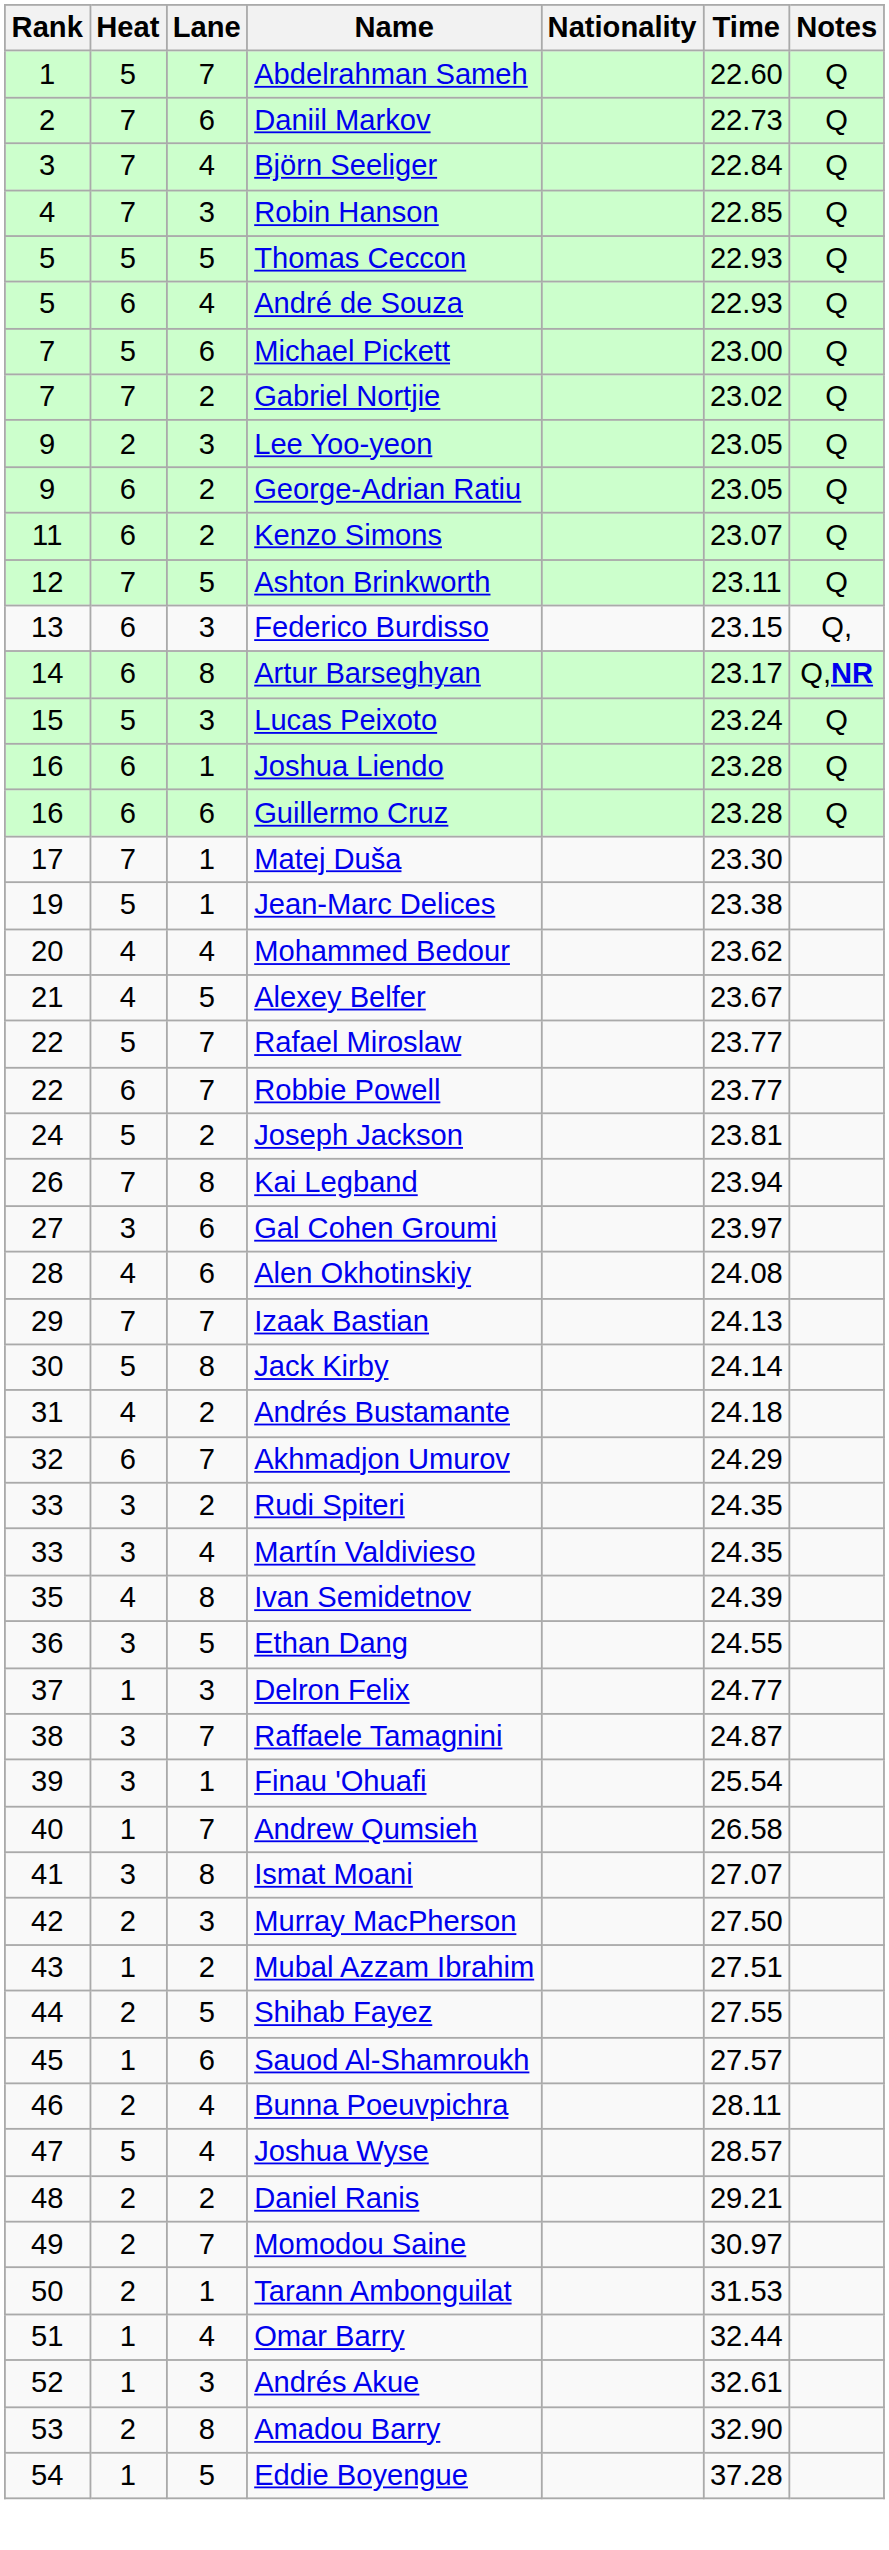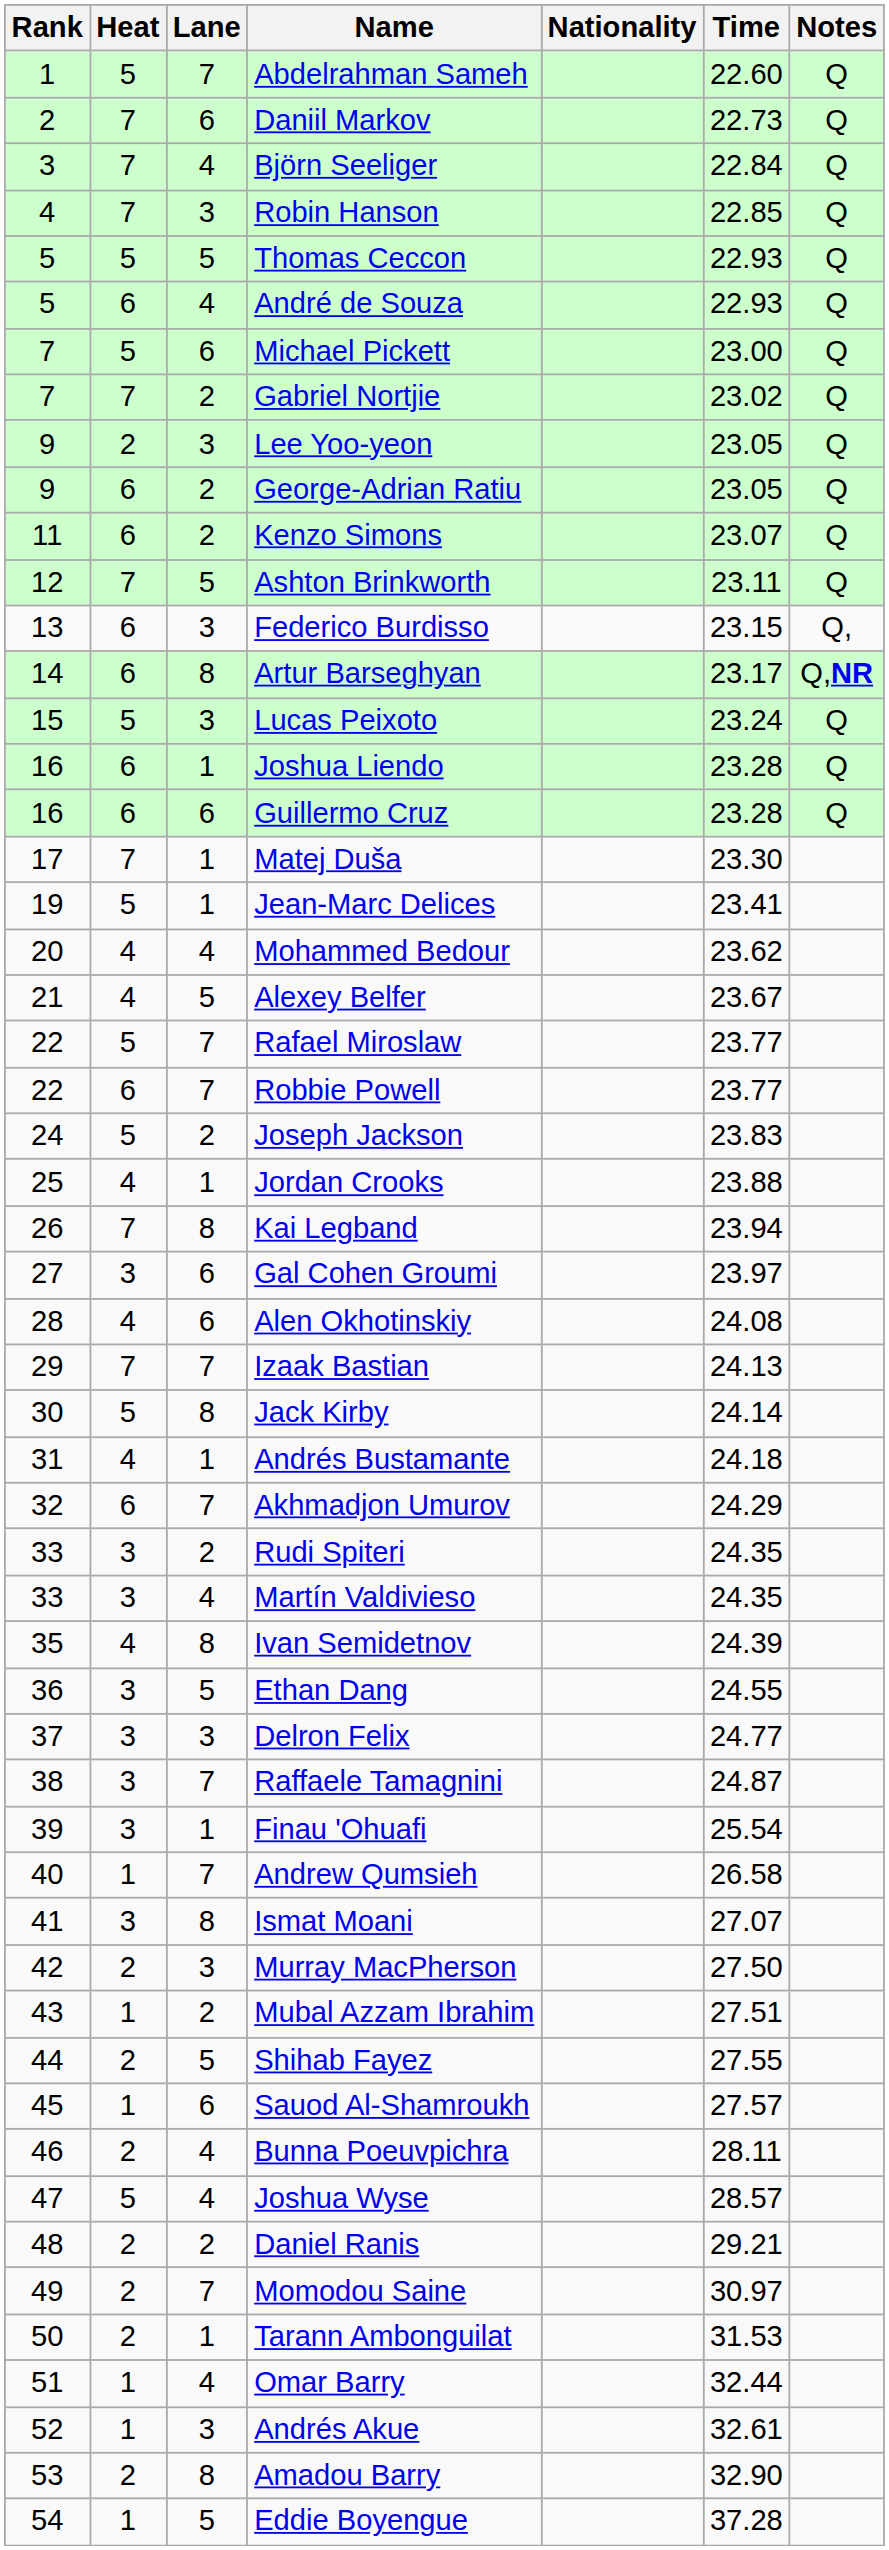 <table class="wikitable sortable" style="text-align:center">
 <tr>
 <th>Rank</th>
 <th>Heat</th>
 <th>Lane</th>
 <th>Name</th>
 <th>Nationality</th>
 <th>Time</th>
 <th>Notes</th>
 </tr>
 <tr bgcolor=ccffcc>
 <td>1</td>
 <td>5</td>
 <td>7</td>
 <td align=left><a href='#'>Abdelrahman Sameh</a></td>
 <td align=left></td>
 <td>22.60</td>
 <td>Q</td>
 </tr>
 <tr bgcolor=ccffcc>
 <td>2</td>
 <td>7</td>
 <td>6</td>
 <td align=left><a href='#'>Daniil Markov</a></td>
 <td align=left></td>
 <td>22.73</td>
 <td>Q</td>
 </tr>
 <tr bgcolor=ccffcc>
 <td>3</td>
 <td>7</td>
 <td>4</td>
 <td align=left><a href='#'>Björn Seeliger</a></td>
 <td align=left></td>
 <td>22.84</td>
 <td>Q</td>
 </tr>
 <tr bgcolor=ccffcc>
 <td>4</td>
 <td>7</td>
 <td>3</td>
 <td align=left><a href='#'>Robin Hanson</a></td>
 <td align=left></td>
 <td>22.85</td>
 <td>Q</td>
 </tr>
 <tr bgcolor=ccffcc>
 <td>5</td>
 <td>5</td>
 <td>5</td>
 <td align=left><a href='#'>Thomas Ceccon</a></td>
 <td align=left></td>
 <td>22.93</td>
 <td>Q</td>
 </tr>
 <tr bgcolor=ccffcc>
 <td>5</td>
 <td>6</td>
 <td>4</td>
 <td align=left><a href='#'>André de Souza</a></td>
 <td align=left></td>
 <td>22.93</td>
 <td>Q</td>
 </tr>
 <tr bgcolor=ccffcc>
 <td>7</td>
 <td>5</td>
 <td>6</td>
 <td align=left><a href='#'>Michael Pickett</a></td>
 <td align=left></td>
 <td>23.00</td>
 <td>Q</td>
 </tr>
 <tr bgcolor=ccffcc>
 <td>7</td>
 <td>7</td>
 <td>2</td>
 <td align=left><a href='#'>Gabriel Nortjie</a></td>
 <td align=left></td>
 <td>23.02</td>
 <td>Q</td>
 </tr>
 <tr bgcolor=ccffcc>
 <td>9</td>
 <td>2</td>
 <td>3</td>
 <td align=left><a href='#'>Lee Yoo-yeon</a></td>
 <td align=left></td>
 <td>23.05</td>
 <td>Q</td>
 </tr>
 <tr bgcolor=ccffcc>
 <td>9</td>
 <td>6</td>
 <td>2</td>
 <td align=left><a href='#'>George-Adrian Ratiu</a></td>
 <td align=left></td>
 <td>23.05</td>
 <td>Q</td>
 </tr>
 <tr bgcolor=ccffcc>
 <td>11</td>
 <td>6</td>
 <td>2</td>
 <td align=left><a href='#'>Kenzo Simons</a></td>
 <td align=left></td>
 <td>23.07</td>
 <td>Q</td>
 </tr>
 <tr bgcolor=ccffcc>
 <td>12</td>
 <td>7</td>
 <td>5</td>
 <td align=left><a href='#'>Ashton Brinkworth</a></td>
 <td align=left></td>
 <td>23.11</td>
 <td>Q</td>
 </tr>
 <tr>
 <td>13</td>
 <td>6</td>
 <td>3</td>
 <td align=left><a href='#'>Federico Burdisso</a></td>
 <td align=left></td>
 <td>23.15</td>
 <td>Q, </td>
 </tr>
 <tr bgcolor=ccffcc>
 <td>14</td>
 <td>6</td>
 <td>8</td>
 <td align=left><a href='#'>Artur Barseghyan</a></td>
 <td align=left></td>
 <td>23.17</td>
 <td>Q,<strong><a href='#'>NR</a></strong></td>
 </tr>
 <tr bgcolor=ccffcc>
 <td>15</td>
 <td>5</td>
 <td>3</td>
 <td align=left><a href='#'>Lucas Peixoto</a></td>
 <td align=left></td>
 <td>23.24</td>
 <td>Q</td>
 </tr>
 <tr bgcolor=ccffcc>
 <td>16</td>
 <td>6</td>
 <td>1</td>
 <td align=left><a href='#'>Joshua Liendo</a></td>
 <td align=left></td>
 <td>23.28</td>
 <td>Q</td>
 </tr>
 <tr bgcolor=ccffcc>
 <td>16</td>
 <td>6</td>
 <td>6</td>
 <td align=left><a href='#'>Guillermo Cruz</a></td>
 <td align=left></td>
 <td>23.28</td>
 <td>Q</td>
 </tr>
 <tr>
 <td>17</td>
 <td>7</td>
 <td>1</td>
 <td align=left><a href='#'>Matej Duša</a></td>
 <td align=left></td>
 <td>23.30</td>
 <td></td>
 </tr>
 <tr>
 <td>19</td>
 <td>5</td>
 <td>1</td>
 <td align=left><a href='#'>Jean-Marc Delices</a></td>
 <td align=left></td>
-<td>23.38</td>
+<td>23.41</td>
 <td></td>
 </tr>
 <tr>
 <td>20</td>
 <td>4</td>
 <td>4</td>
 <td align=left><a href='#'>Mohammed Bedour</a></td>
 <td align=left></td>
 <td>23.62</td>
 <td></td>
 </tr>
 <tr>
 <td>21</td>
 <td>4</td>
 <td>5</td>
 <td align=left><a href='#'>Alexey Belfer</a></td>
 <td align=left></td>
 <td>23.67</td>
 <td></td>
 </tr>
 <tr>
 <td>22</td>
 <td>5</td>
 <td>7</td>
 <td align=left><a href='#'>Rafael Miroslaw</a></td>
 <td align=left></td>
 <td>23.77</td>
 <td></td>
 </tr>
 <tr>
 <td>22</td>
 <td>6</td>
 <td>7</td>
 <td align=left><a href='#'>Robbie Powell</a></td>
 <td align=left></td>
 <td>23.77</td>
 <td></td>
 </tr>
 <tr>
 <td>24</td>
 <td>5</td>
 <td>2</td>
 <td align=left><a href='#'>Joseph Jackson</a></td>
 <td align=left></td>
-<td>23.81</td>
+<td>23.83</td>
+<td></td>
+</tr>
+<tr>
+<td>25</td>
+<td>4</td>
+<td>1</td>
+<td align=left><a href='#'>Jordan Crooks</a></td>
+<td align=left></td>
+<td>23.88</td>
 <td></td>
 </tr>
 <tr>
 <td>26</td>
 <td>7</td>
 <td>8</td>
 <td align=left><a href='#'>Kai Legband</a></td>
 <td align=left></td>
 <td>23.94</td>
 <td></td>
 </tr>
 <tr>
 <td>27</td>
 <td>3</td>
 <td>6</td>
 <td align=left><a href='#'>Gal Cohen Groumi</a></td>
 <td align=left></td>
 <td>23.97</td>
 <td></td>
 </tr>
 <tr>
 <td>28</td>
 <td>4</td>
 <td>6</td>
 <td align=left><a href='#'>Alen Okhotinskiy</a></td>
 <td align=left></td>
 <td>24.08</td>
 <td></td>
 </tr>
 <tr>
 <td>29</td>
 <td>7</td>
 <td>7</td>
 <td align=left><a href='#'>Izaak Bastian</a></td>
 <td align=left></td>
 <td>24.13</td>
 <td></td>
 </tr>
 <tr>
 <td>30</td>
 <td>5</td>
 <td>8</td>
 <td align=left><a href='#'>Jack Kirby</a></td>
 <td align=left></td>
 <td>24.14</td>
 <td></td>
 </tr>
 <tr>
 <td>31</td>
 <td>4</td>
-<td>2</td>
+<td>1</td>
 <td align=left><a href='#'>Andrés Bustamante</a></td>
 <td align=left></td>
 <td>24.18</td>
 <td></td>
 </tr>
 <tr>
 <td>32</td>
 <td>6</td>
 <td>7</td>
 <td align=left><a href='#'>Akhmadjon Umurov</a></td>
 <td align=left></td>
 <td>24.29</td>
 <td></td>
 </tr>
 <tr>
 <td>33</td>
 <td>3</td>
 <td>2</td>
 <td align=left><a href='#'>Rudi Spiteri</a></td>
 <td align=left></td>
 <td>24.35</td>
 <td></td>
 </tr>
 <tr>
 <td>33</td>
 <td>3</td>
 <td>4</td>
 <td align=left><a href='#'>Martín Valdivieso</a></td>
 <td align=left></td>
 <td>24.35</td>
 <td></td>
 </tr>
 <tr>
 <td>35</td>
 <td>4</td>
 <td>8</td>
 <td align=left><a href='#'>Ivan Semidetnov</a></td>
 <td align=left></td>
 <td>24.39</td>
 <td></td>
 </tr>
 <tr>
 <td>36</td>
 <td>3</td>
 <td>5</td>
 <td align=left><a href='#'>Ethan Dang</a></td>
 <td align=left></td>
 <td>24.55</td>
 <td></td>
 </tr>
 <tr>
 <td>37</td>
-<td>1</td>
+<td>3</td>
 <td>3</td>
 <td align=left><a href='#'>Delron Felix</a></td>
 <td align=left></td>
 <td>24.77</td>
 <td></td>
 </tr>
 <tr>
 <td>38</td>
 <td>3</td>
 <td>7</td>
 <td align=left><a href='#'>Raffaele Tamagnini</a></td>
 <td align=left></td>
 <td>24.87</td>
 <td></td>
 </tr>
 <tr>
 <td>39</td>
 <td>3</td>
 <td>1</td>
 <td align=left><a href='#'>Finau 'Ohuafi</a></td>
 <td align=left></td>
 <td>25.54</td>
 <td></td>
 </tr>
 <tr>
 <td>40</td>
 <td>1</td>
 <td>7</td>
 <td align=left><a href='#'>Andrew Qumsieh</a></td>
 <td align=left></td>
 <td>26.58</td>
 <td></td>
 </tr>
 <tr>
 <td>41</td>
 <td>3</td>
 <td>8</td>
 <td align=left><a href='#'>Ismat Moani</a></td>
 <td align=left></td>
 <td>27.07</td>
 <td></td>
 </tr>
 <tr>
 <td>42</td>
 <td>2</td>
 <td>3</td>
 <td align=left><a href='#'>Murray MacPherson</a></td>
 <td align=left></td>
 <td>27.50</td>
 <td></td>
 </tr>
 <tr>
 <td>43</td>
 <td>1</td>
 <td>2</td>
 <td align=left><a href='#'>Mubal Azzam Ibrahim</a></td>
 <td align=left></td>
 <td>27.51</td>
 <td></td>
 </tr>
 <tr>
 <td>44</td>
 <td>2</td>
 <td>5</td>
 <td align=left><a href='#'>Shihab Fayez</a></td>
 <td align=left></td>
 <td>27.55</td>
 <td></td>
 </tr>
 <tr>
 <td>45</td>
 <td>1</td>
 <td>6</td>
 <td align=left><a href='#'>Sauod Al-Shamroukh</a></td>
 <td align=left></td>
 <td>27.57</td>
 <td></td>
 </tr>
 <tr>
 <td>46</td>
 <td>2</td>
 <td>4</td>
 <td align=left><a href='#'>Bunna Poeuvpichra</a></td>
 <td align=left></td>
 <td>28.11</td>
 <td></td>
 </tr>
 <tr>
 <td>47</td>
 <td>5</td>
 <td>4</td>
 <td align=left><a href='#'>Joshua Wyse</a></td>
 <td align=left></td>
 <td>28.57</td>
 <td></td>
 </tr>
 <tr>
 <td>48</td>
 <td>2</td>
 <td>2</td>
 <td align=left><a href='#'>Daniel Ranis</a></td>
 <td align=left></td>
 <td>29.21</td>
 <td></td>
 </tr>
 <tr>
 <td>49</td>
 <td>2</td>
 <td>7</td>
 <td align=left><a href='#'>Momodou Saine</a></td>
 <td align=left></td>
 <td>30.97</td>
 <td></td>
 </tr>
 <tr>
 <td>50</td>
 <td>2</td>
 <td>1</td>
 <td align=left><a href='#'>Tarann Ambonguilat</a></td>
 <td align=left></td>
 <td>31.53</td>
 <td></td>
 </tr>
 <tr>
 <td>51</td>
 <td>1</td>
 <td>4</td>
 <td align=left><a href='#'>Omar Barry</a></td>
 <td align=left></td>
 <td>32.44</td>
 <td></td>
 </tr>
 <tr>
 <td>52</td>
 <td>1</td>
 <td>3</td>
 <td align=left><a href='#'>Andrés Akue</a></td>
 <td align=left></td>
 <td>32.61</td>
 <td></td>
 </tr>
 <tr>
 <td>53</td>
 <td>2</td>
 <td>8</td>
 <td align=left><a href='#'>Amadou Barry</a></td>
 <td align=left></td>
 <td>32.90</td>
 <td></td>
 </tr>
 <tr>
 <td>54</td>
 <td>1</td>
 <td>5</td>
 <td align=left><a href='#'>Eddie Boyengue</a></td>
 <td align=left></td>
 <td>37.28</td>
 <td></td>
 </tr>
 </table>
